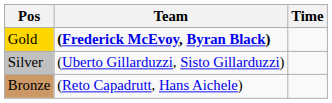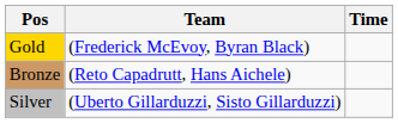 <table class="wikitable">
 <tr>
 <th>Pos</th>
 <th>Team</th>
 <th>Time</th>
 </tr>
 <tr>
 <td style="background:gold">Gold</td>
-<td><strong> (<a href='#'>Frederick McEvoy</a>, <a href='#'>Byran Black</a>)</strong></td>
+<td> (<a href='#'>Frederick McEvoy</a>, <a href='#'>Byran Black</a>)</td>
+<td></td>
+</tr>
+<tr>
+<td style="background:#cc9966">Bronze</td>
+<td> (<a href='#'>Reto Capadrutt</a>, <a href='#'>Hans Aichele</a>)</td>
 <td></td>
 </tr>
 <tr>
 <td style="background:silver">Silver</td>
 <td> (<a href='#'>Uberto  Gillarduzzi</a>, <a href='#'>Sisto Gillarduzzi</a>)</td>
 <td></td>
 </tr>
-<tr>
-<td style="background:#cc9966">Bronze</td>
-<td> (<a href='#'>Reto Capadrutt</a>, <a href='#'>Hans Aichele</a>)</td>
-<td></td>
-</tr>
 </table>
